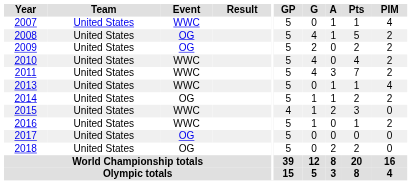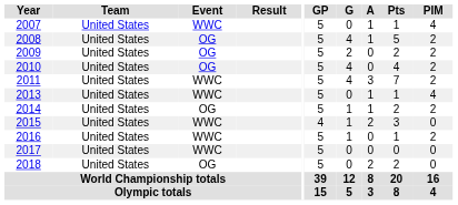 <table border="0" cellpadding="1" cellspacing="0" ID="Table3" style="text-align:center; width:40em">
 <tr ALIGN="center" bgcolor="#e0e0e0">
 <th>Year</th>
 <th>Team</th>
 <th>Event</th>
 <th>Result</th>
 <th rowspan="102" bgcolor="#ffffff"></th>
 <th>GP</th>
 <th>G</th>
 <th>A</th>
 <th>Pts</th>
 <th>PIM</th>
 </tr>
 <tr>
 <td><a href='#'>2007</a></td>
 <td><a href='#'>United States</a></td>
 <td><a href='#'>WWC</a></td>
 <td></td>
 <td>5</td>
 <td>0</td>
 <td>1</td>
 <td>1</td>
 <td>4</td>
 </tr>
 <tr bgcolor="#f0f0f0">
 <td><a href='#'>2008</a></td>
 <td>United States</td>
 <td><a href='#'>OG</a></td>
 <td></td>
 <td>5</td>
 <td>4</td>
 <td>1</td>
 <td>5</td>
 <td>2</td>
 </tr>
 <tr>
 <td><a href='#'>2009</a></td>
 <td>United States</td>
 <td><a href='#'>OG</a></td>
 <td></td>
 <td>5</td>
 <td>2</td>
 <td>0</td>
 <td>2</td>
 <td>2</td>
 </tr>
 <tr bgcolor="#f0f0f0">
 <td><a href='#'>2010</a></td>
 <td>United States</td>
-<td>WWC</td>
+<td><a href='#'>OG</a></td>
 <td></td>
 <td>5</td>
 <td>4</td>
 <td>0</td>
 <td>4</td>
 <td>2</td>
 </tr>
 <tr>
 <td><a href='#'>2011</a></td>
 <td>United States</td>
 <td>WWC</td>
 <td></td>
 <td>5</td>
 <td>4</td>
 <td>3</td>
 <td>7</td>
 <td>2</td>
 </tr>
 <tr bgcolor="#f0f0f0">
 <td><a href='#'>2013</a></td>
 <td>United States</td>
 <td>WWC</td>
 <td></td>
 <td>5</td>
 <td>0</td>
 <td>1</td>
 <td>1</td>
 <td>4</td>
 </tr>
 <tr>
 <td><a href='#'>2014</a></td>
 <td>United States</td>
 <td>OG</td>
 <td></td>
 <td>5</td>
 <td>1</td>
 <td>1</td>
 <td>2</td>
 <td>2</td>
 </tr>
 <tr bgcolor="#f0f0f0">
 <td><a href='#'>2015</a></td>
 <td>United States</td>
 <td>WWC</td>
 <td></td>
 <td>4</td>
 <td>1</td>
 <td>2</td>
 <td>3</td>
 <td>0</td>
 </tr>
 <tr>
 <td><a href='#'>2016</a></td>
 <td>United States</td>
 <td>WWC</td>
 <td></td>
 <td>5</td>
 <td>1</td>
 <td>0</td>
 <td>1</td>
 <td>2</td>
 </tr>
 <tr bgcolor="#f0f0f0">
 <td><a href='#'>2017</a></td>
 <td>United States</td>
-<td><a href='#'>OG</a></td>
+<td>WWC</td>
 <td></td>
 <td>5</td>
 <td>0</td>
 <td>0</td>
 <td>0</td>
 <td>0</td>
 </tr>
 <tr>
 <td><a href='#'>2018</a></td>
 <td>United States</td>
 <td>OG</td>
 <td></td>
 <td>5</td>
 <td>0</td>
 <td>2</td>
 <td>2</td>
 <td>0</td>
 </tr>
 <tr bgcolor="#e0e0e0">
 <th colspan="4">World Championship totals</th>
 <th>39</th>
 <th>12</th>
 <th>8</th>
 <th>20</th>
 <th>16</th>
 </tr>
 <tr bgcolor="#e0e0e0">
 <th colspan="4">Olympic totals</th>
 <th>15</th>
 <th>5</th>
 <th>3</th>
 <th>8</th>
 <th>4</th>
 </tr>
 </table>
